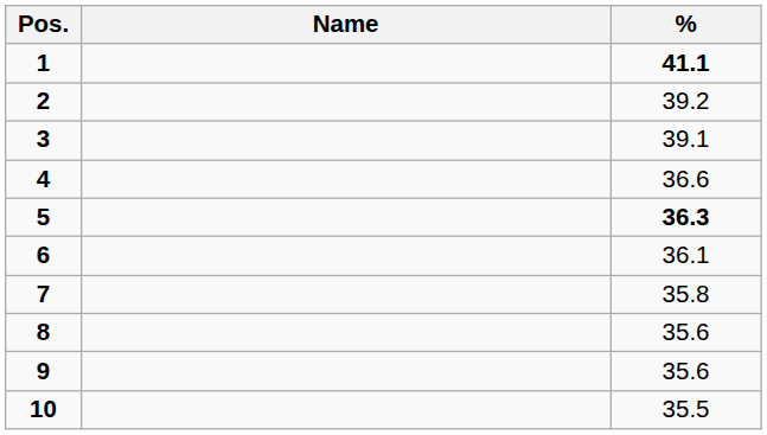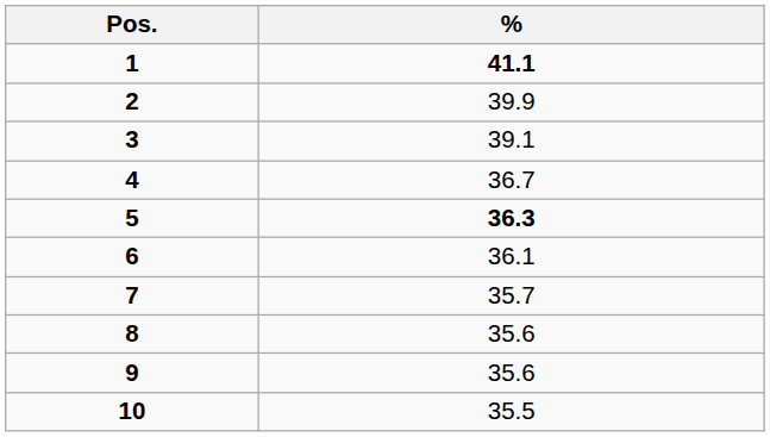 <table class="wikitable" style="width:80%;">
 <tr>
 <th style="width:10%;">Pos.</th>
-<th style="width:70%;">Name</th>
 <th style="width:20%;">%</th>
 </tr>
 <tr>
 <td align=center><strong>1</strong></td>
-<td><strong></strong></td>
 <td align=center><strong>41.1</strong></td>
 </tr>
 <tr>
 <td align=center><strong>2</strong></td>
-<td></td>
-<td align=center>39.2</td>
+<td align=center>39.9</td>
 </tr>
 <tr>
 <td align=center><strong>3</strong></td>
-<td></td>
 <td align=center>39.1</td>
 </tr>
 <tr>
 <td align=center><strong>4</strong></td>
-<td></td>
-<td align=center>36.6</td>
+<td align=center>36.7</td>
 </tr>
 <tr>
 <td align=center><strong>5</strong></td>
-<td></td>
 <td align=center><strong>36.3</strong></td>
 </tr>
 <tr>
 <td align=center><strong>6</strong></td>
-<td></td>
 <td align=center>36.1</td>
 </tr>
 <tr>
 <td align=center><strong>7</strong></td>
-<td></td>
-<td align=center>35.8</td>
+<td align=center>35.7</td>
 </tr>
 <tr>
 <td align=center><strong>8</strong></td>
-<td></td>
 <td align=center>35.6</td>
 </tr>
 <tr>
 <td align=center><strong>9</strong></td>
-<td></td>
 <td align=center>35.6</td>
 </tr>
 <tr>
 <td align=center><strong>10</strong></td>
-<td></td>
 <td align=center>35.5</td>
 </tr>
 </table>
